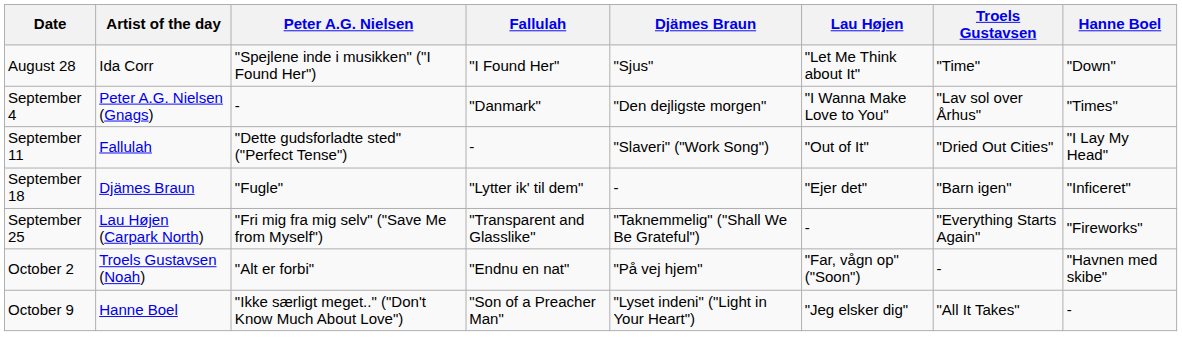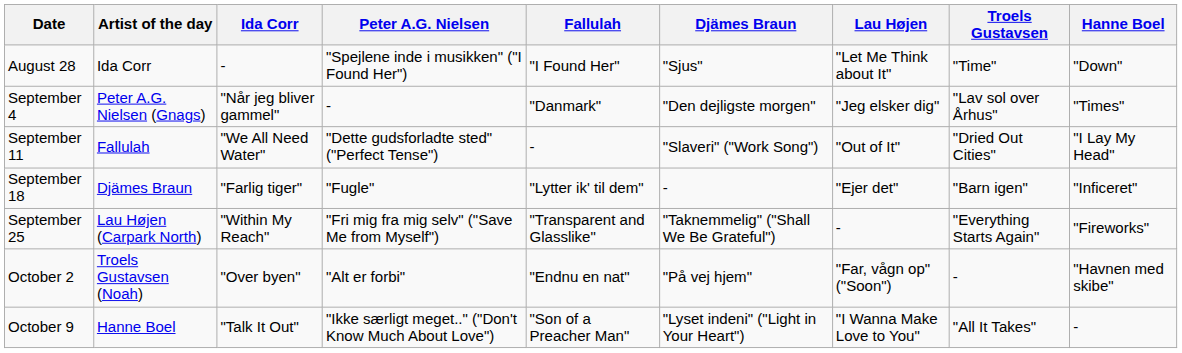 <table class="wikitable">
 <tr>
 <th>Date</th>
 <th>Artist of the day</th>
+<th><a href='#'>Ida Corr</a></th>
 <th><a href='#'>Peter A.G. Nielsen</a></th>
 <th><a href='#'>Fallulah</a></th>
 <th><a href='#'>Djämes Braun</a></th>
 <th><a href='#'>Lau Højen</a></th>
 <th><a href='#'>Troels Gustavsen</a></th>
 <th><a href='#'>Hanne Boel</a></th>
 </tr>
 <tr>
 <td>August 28</td>
 <td>Ida Corr</td>
+<td>-</td>
 <td>"Spejlene inde i musikken" ("I Found Her")</td>
 <td>"I Found Her"</td>
 <td>"Sjus"</td>
 <td>"Let Me Think about It"</td>
 <td>"Time"</td>
 <td>"Down"</td>
 </tr>
 <tr>
 <td>September 4</td>
 <td><a href='#'>Peter A.G. Nielsen</a> (<a href='#'>Gnags</a>)</td>
+<td>"Når jeg bliver gammel"</td>
 <td>-</td>
 <td>"Danmark"</td>
 <td>"Den dejligste morgen"</td>
-<td>"I Wanna Make Love to You"</td>
+<td>"Jeg elsker dig"</td>
 <td>"Lav sol over Århus"</td>
 <td>"Times"</td>
 </tr>
 <tr>
 <td>September 11</td>
 <td><a href='#'>Fallulah</a></td>
+<td>"We All Need Water"</td>
 <td>"Dette gudsforladte sted" ("Perfect Tense")</td>
 <td>-</td>
 <td>"Slaveri" ("Work Song")</td>
 <td>"Out of It"</td>
 <td>"Dried Out Cities"</td>
 <td>"I Lay My Head"</td>
 </tr>
 <tr>
 <td>September 18</td>
 <td><a href='#'>Djämes Braun</a></td>
+<td>"Farlig tiger"</td>
 <td>"Fugle"</td>
 <td>"Lytter ik' til dem"</td>
 <td>-</td>
 <td>"Ejer det"</td>
 <td>"Barn igen"</td>
 <td>"Inficeret"</td>
 </tr>
 <tr>
 <td>September 25</td>
 <td><a href='#'>Lau Højen</a> (<a href='#'>Carpark North</a>)</td>
+<td>"Within My Reach"</td>
 <td>"Fri mig fra mig selv" ("Save Me from Myself")</td>
 <td>"Transparent and Glasslike"</td>
 <td>"Taknemmelig" ("Shall We Be Grateful")</td>
 <td>-</td>
 <td>"Everything Starts Again"</td>
 <td>"Fireworks"</td>
 </tr>
 <tr>
 <td>October 2</td>
 <td><a href='#'>Troels Gustavsen</a> (<a href='#'>Noah</a>)</td>
+<td>"Over byen"</td>
 <td>"Alt er forbi"</td>
 <td>"Endnu en nat"</td>
 <td>"På vej hjem"</td>
 <td>"Far, vågn op" ("Soon")</td>
 <td>-</td>
 <td>"Havnen med skibe"</td>
 </tr>
 <tr>
 <td>October 9</td>
 <td><a href='#'>Hanne Boel</a></td>
+<td>"Talk It Out"</td>
 <td>"Ikke særligt meget.." ("Don't Know Much About Love")</td>
 <td>"Son of a Preacher Man"</td>
 <td>"Lyset indeni" ("Light in Your Heart")</td>
-<td>"Jeg elsker dig"</td>
+<td>"I Wanna Make Love to You"</td>
 <td>"All It Takes"</td>
 <td>-</td>
 </tr>
 </table>
